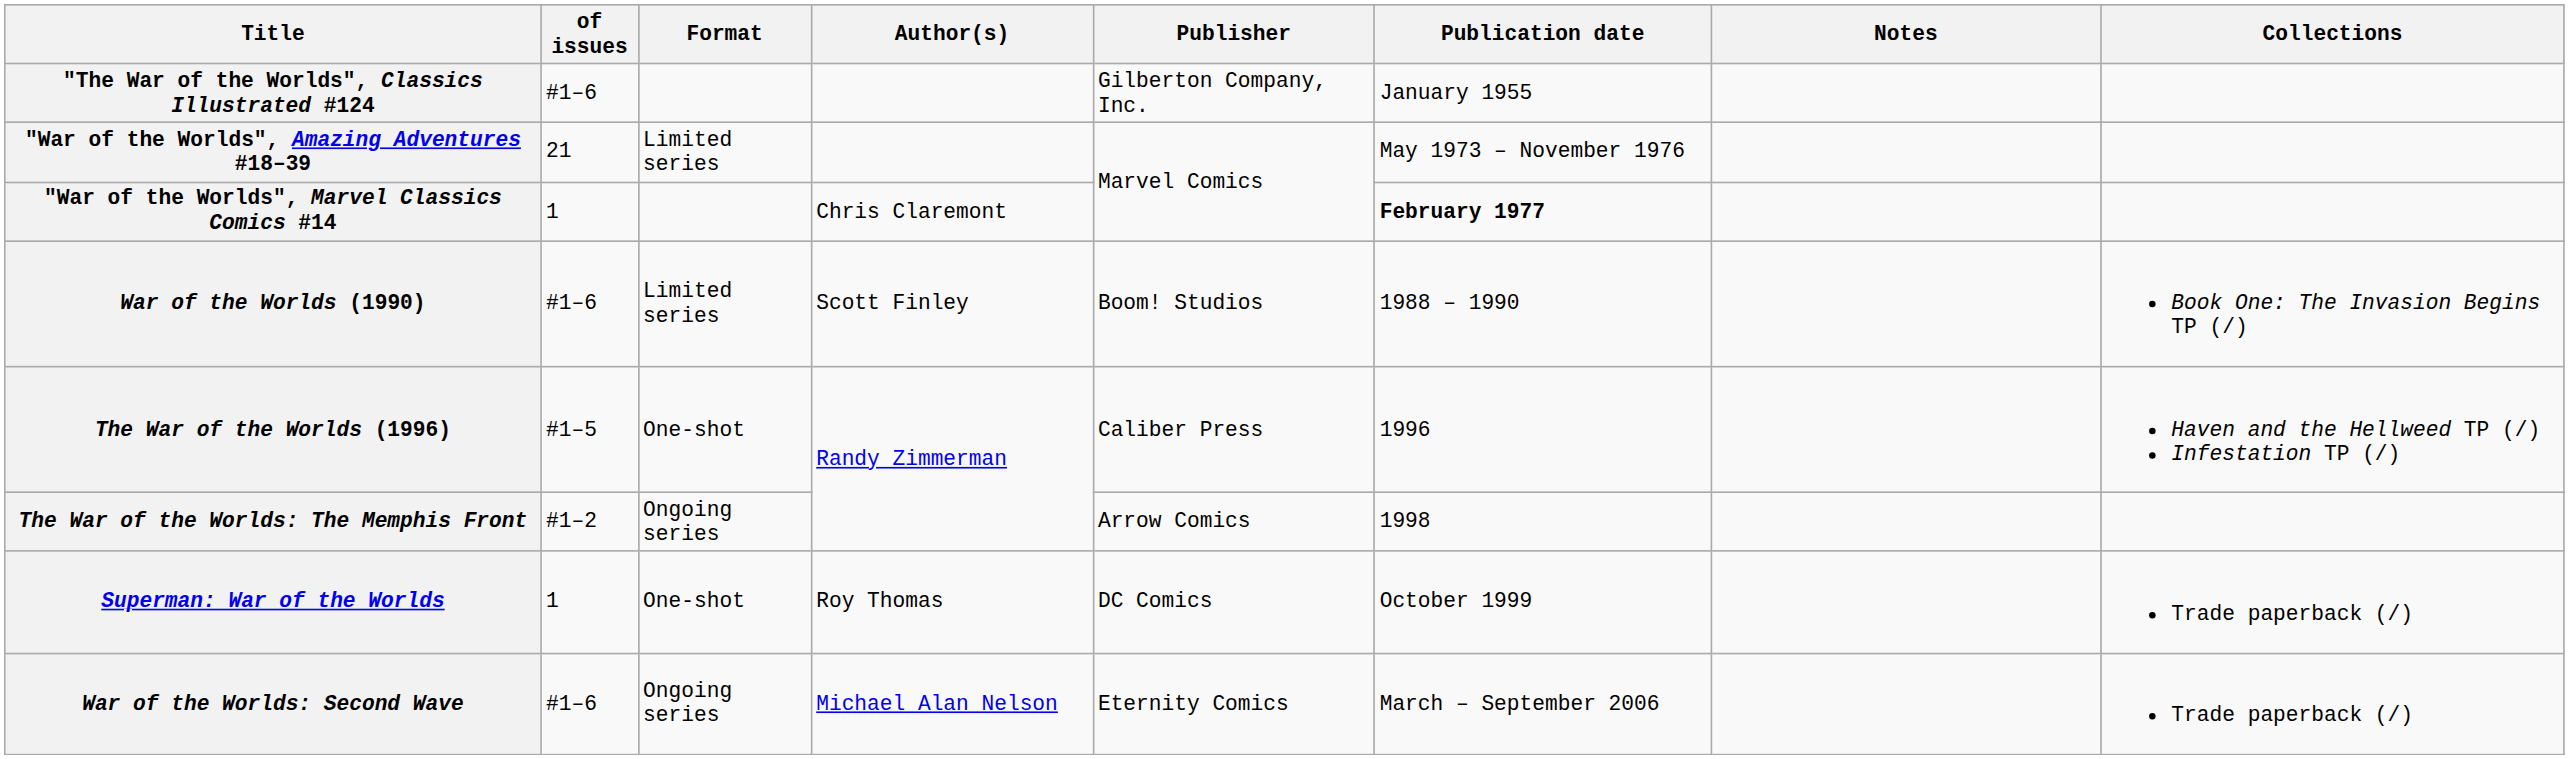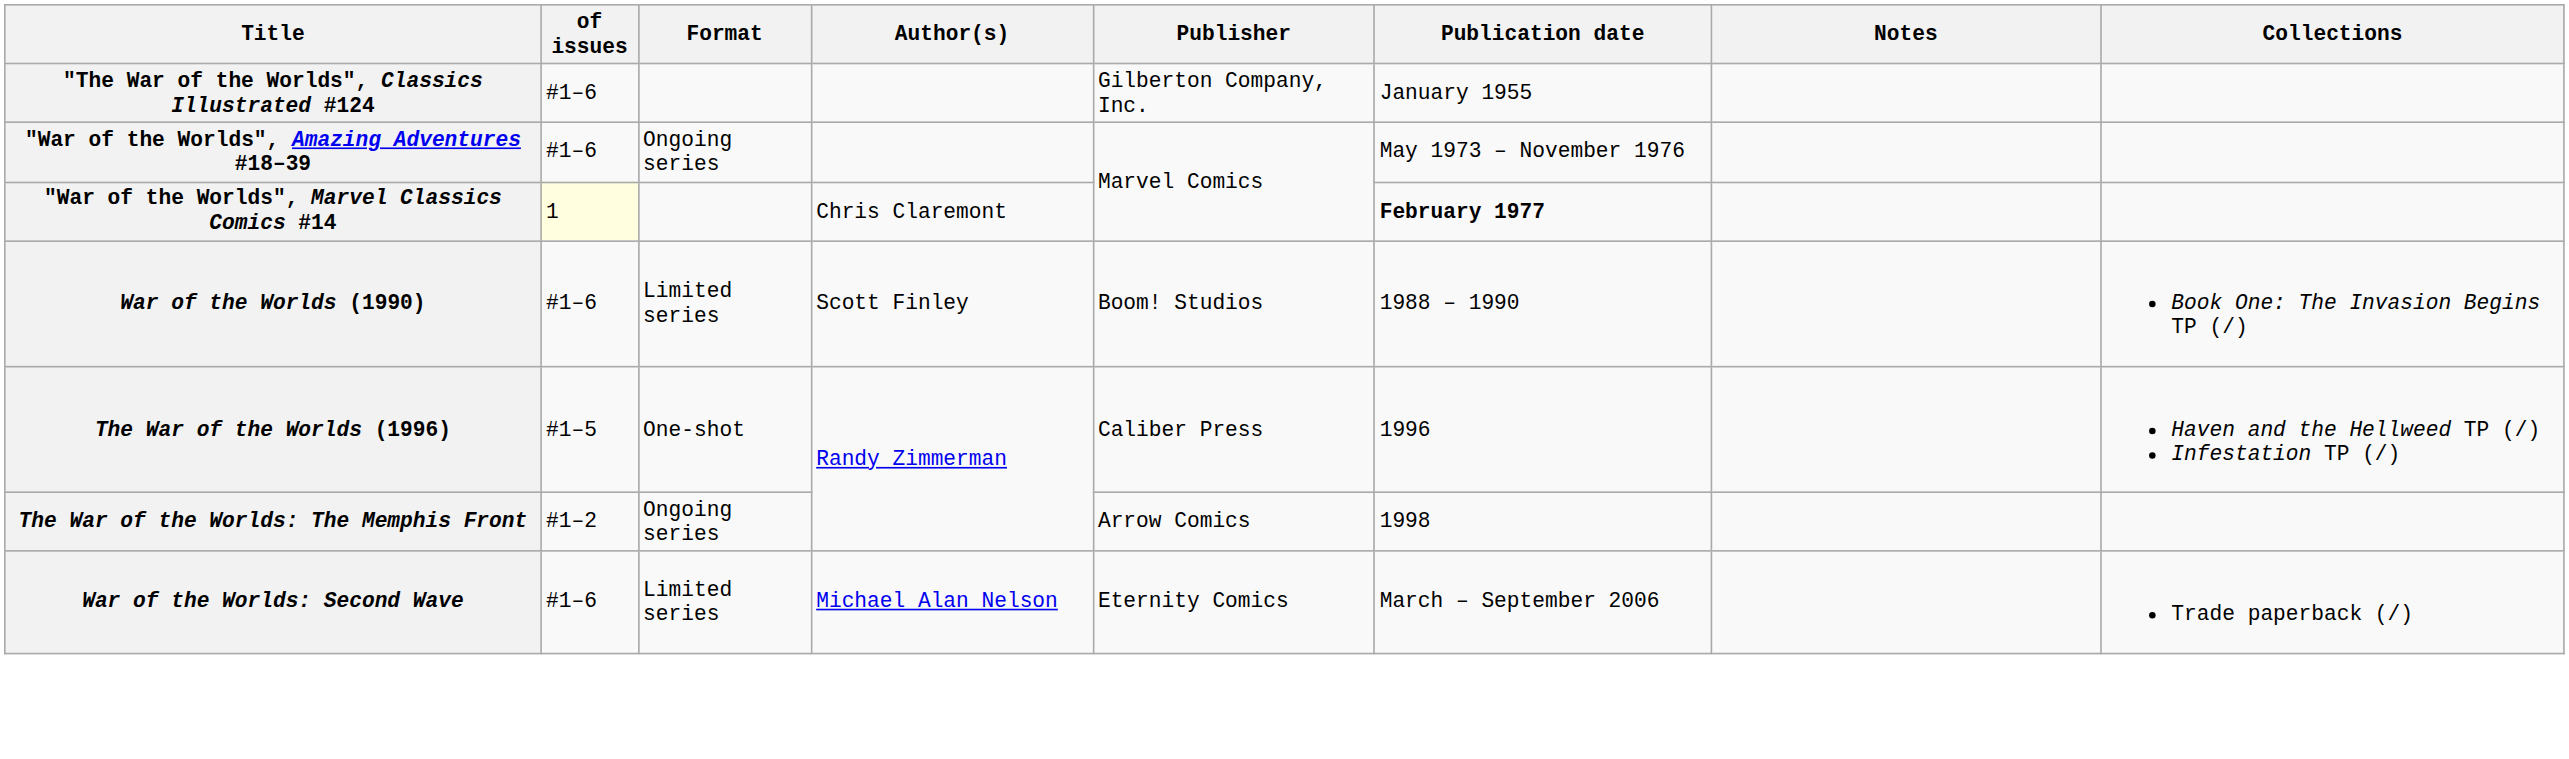 <table class="wikitable">
 <tr>
 <th>Title</th>
 <th style="width:40pt"> of issues</th>
 <th style="width:75pt">Format</th>
 <th style="width:125pt">Author(s)</th>
 <th style="width:125pt">Publisher</th>
 <th style="width:150pt">Publication date</th>
 <th style="width:175pt">Notes</th>
 <th>Collections</th>
 </tr>
 <tr>
 <th>"The War of the Worlds", <em>Classics Illustrated</em> #124</th>
 <td>#1–6</td>
 <td></td>
 <td></td>
 <td>Gilberton Company, Inc.</td>
 <td>January 1955</td>
 <td></td>
 <td></td>
 </tr>
 <tr>
 <th>"War of the Worlds", <em><a href='#'>Amazing Adventures</a></em> #18–39</th>
-<td>21</td>
-<td>Limited series</td>
+<td>#1–6</td>
+<td>Ongoing series</td>
 <td></td>
 <td rowspan="2">Marvel Comics</td>
 <td>May 1973 – November 1976</td>
 <td></td>
 <td></td>
 </tr>
 <tr>
 <th>"War of the Worlds", <em>Marvel Classics Comics</em> #14</th>
-<td>1</td>
+<td style="background: lightyellow;">1</td>
 <td></td>
 <td>Chris Claremont</td>
 <td><strong>February 1977</strong></td>
 <td></td>
 <td></td>
 </tr>
 <tr>
 <th><em>War of the Worlds</em> (1990)</th>
 <td>#1–6</td>
 <td>Limited series</td>
 <td>Scott Finley</td>
 <td>Boom! Studios</td>
 <td>1988 – 1990</td>
 <td></td>
 <td><br><ul><li><em>Book One: The Invasion Begins</em> TP (/)</li></ul></td>
 </tr>
 <tr>
 <th><em>The War of the Worlds</em> (1996)</th>
 <td>#1–5</td>
 <td>One-shot</td>
 <td rowspan="2"><a href='#'>Randy Zimmerman</a></td>
 <td>Caliber Press</td>
 <td>1996</td>
 <td></td>
 <td><br><ul><li><em>Haven and the Hellweed</em> TP (/)</li><li><em>Infestation</em> TP (/)</li></ul></td>
 </tr>
 <tr>
 <th><em>The War of the Worlds: The Memphis Front</em></th>
 <td>#1–2</td>
 <td>Ongoing series</td>
 <td>Arrow Comics</td>
 <td>1998</td>
 <td></td>
 <td></td>
 </tr>
 <tr>
-<th><em><a href='#'>Superman: War of the Worlds</a></em></th>
-<td>1</td>
-<td>One-shot</td>
-<td>Roy Thomas</td>
-<td>DC Comics</td>
-<td>October 1999</td>
-<td></td>
-<td><br><ul><li>Trade paperback (/)</li></ul></td>
-</tr>
-<tr>
 <th><em>War of the Worlds: Second Wave</em></th>
 <td>#1–6</td>
-<td>Ongoing series</td>
+<td>Limited series</td>
 <td><a href='#'>Michael Alan Nelson</a></td>
 <td>Eternity Comics</td>
 <td>March – September 2006</td>
 <td></td>
 <td><br><ul><li>Trade paperback (/)</li></ul></td>
 </tr>
 </table>
